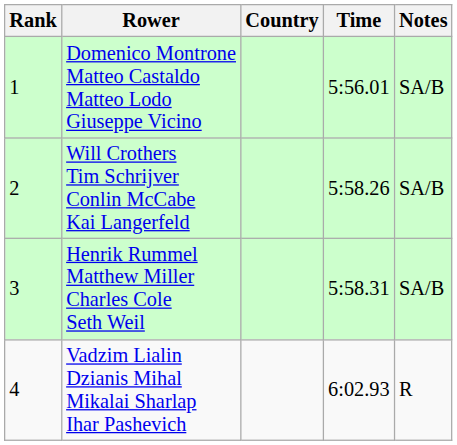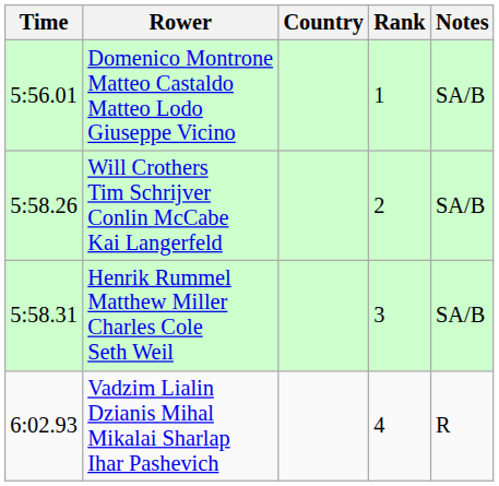 <table class="wikitable">
 <tr>
-<th>Rank</th>
+<th>Time</th>
 <th>Rower</th>
 <th>Country</th>
-<th>Time</th>
+<th>Rank</th>
 <th>Notes</th>
 </tr>
 <tr bgcolor=ccffcc>
-<td>1</td>
+<td>5:56.01</td>
 <td><a href='#'>Domenico Montrone</a><br><a href='#'>Matteo Castaldo</a><br><a href='#'>Matteo Lodo</a><br><a href='#'>Giuseppe Vicino</a></td>
 <td></td>
-<td>5:56.01</td>
+<td>1</td>
 <td>SA/B</td>
 </tr>
 <tr bgcolor=ccffcc>
-<td>2</td>
+<td>5:58.26</td>
 <td><a href='#'>Will Crothers</a><br><a href='#'>Tim Schrijver</a><br><a href='#'>Conlin McCabe</a><br><a href='#'>Kai Langerfeld</a></td>
 <td></td>
-<td>5:58.26</td>
+<td>2</td>
 <td>SA/B</td>
 </tr>
 <tr bgcolor=ccffcc>
-<td>3</td>
+<td>5:58.31</td>
 <td><a href='#'>Henrik Rummel</a><br><a href='#'>Matthew Miller</a><br><a href='#'>Charles Cole</a><br><a href='#'>Seth Weil</a></td>
 <td></td>
-<td>5:58.31</td>
+<td>3</td>
 <td>SA/B</td>
 </tr>
 <tr>
-<td>4</td>
+<td>6:02.93</td>
 <td><a href='#'>Vadzim Lialin</a><br><a href='#'>Dzianis Mihal</a><br><a href='#'>Mikalai Sharlap</a><br><a href='#'>Ihar Pashevich</a></td>
 <td></td>
-<td>6:02.93</td>
+<td>4</td>
 <td>R</td>
 </tr>
 </table>
